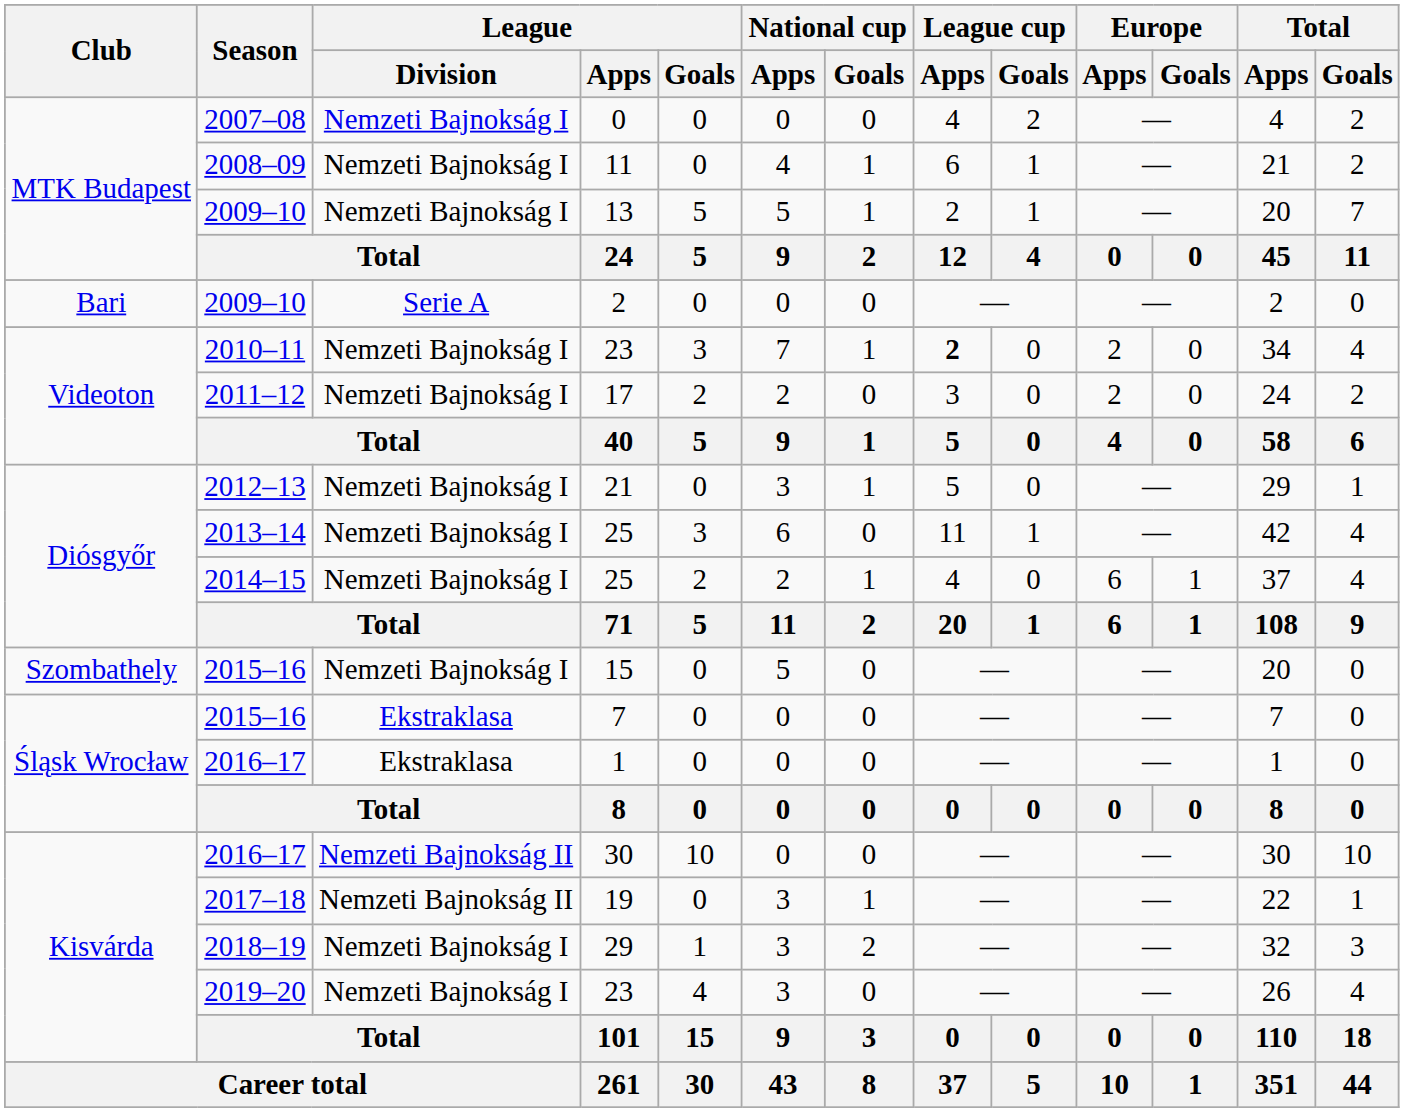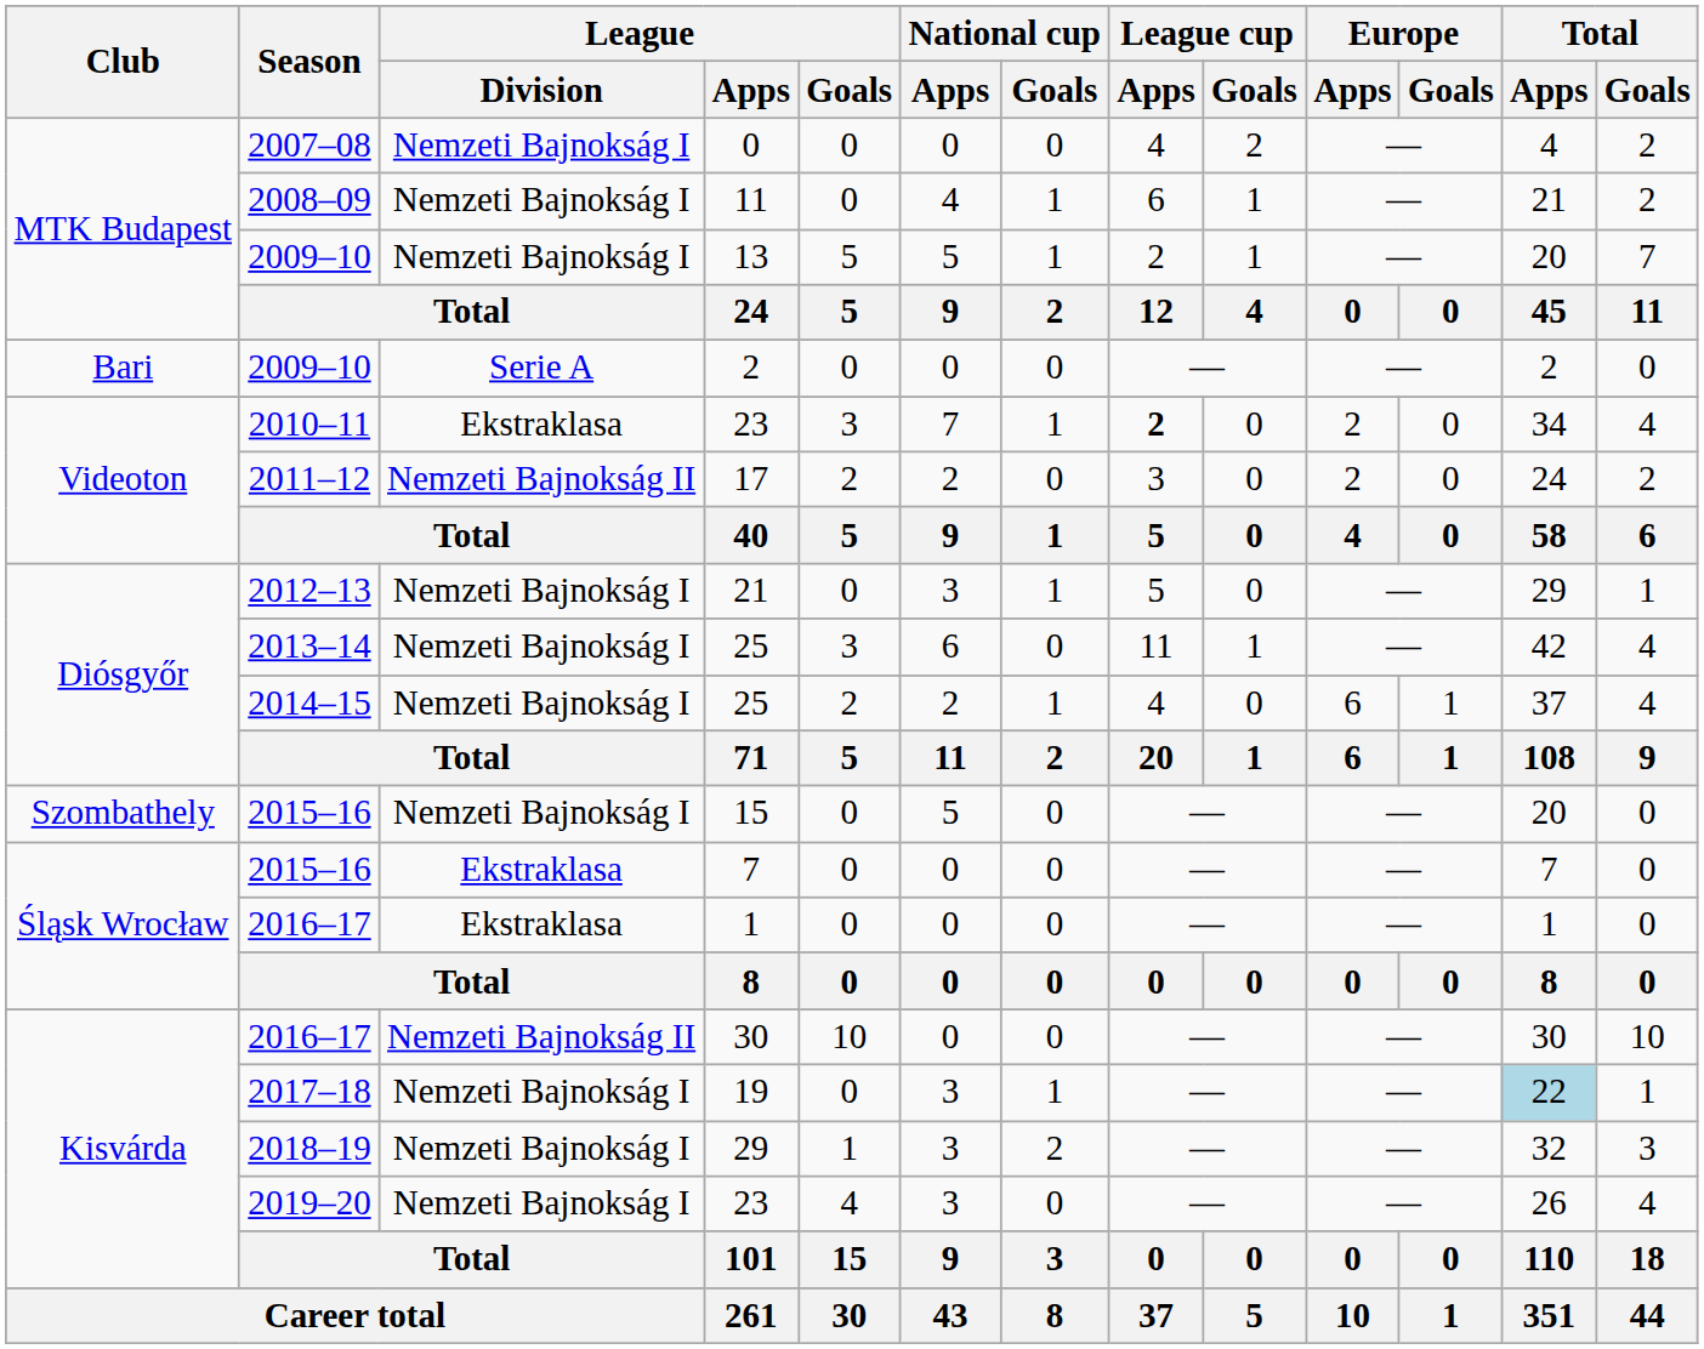 <table class="wikitable" style="text-align:center">
 <tr>
 <th rowspan="2">Club</th>
 <th rowspan="2">Season</th>
 <th colspan="3">League</th>
 <th colspan="2">National cup</th>
 <th colspan="2">League cup</th>
 <th colspan="2">Europe</th>
 <th colspan="2">Total</th>
 </tr>
 <tr>
 <th>Division</th>
 <th>Apps</th>
 <th>Goals</th>
 <th>Apps</th>
 <th>Goals</th>
 <th>Apps</th>
 <th>Goals</th>
 <th>Apps</th>
 <th>Goals</th>
 <th>Apps</th>
 <th>Goals</th>
 </tr>
 <tr>
 <td rowspan="4"><a href='#'>MTK Budapest</a></td>
 <td><a href='#'>2007–08</a></td>
 <td><a href='#'>Nemzeti Bajnokság I</a></td>
 <td>0</td>
 <td>0</td>
 <td>0</td>
 <td>0</td>
 <td>4</td>
 <td>2</td>
 <td colspan="2">—</td>
 <td>4</td>
 <td>2</td>
 </tr>
 <tr>
 <td><a href='#'>2008–09</a></td>
 <td>Nemzeti Bajnokság I</td>
 <td>11</td>
 <td>0</td>
 <td>4</td>
 <td>1</td>
 <td>6</td>
 <td>1</td>
 <td colspan="2">—</td>
 <td>21</td>
 <td>2</td>
 </tr>
 <tr>
 <td><a href='#'>2009–10</a></td>
 <td>Nemzeti Bajnokság I</td>
 <td>13</td>
 <td>5</td>
 <td>5</td>
 <td>1</td>
 <td>2</td>
 <td>1</td>
 <td colspan="2">—</td>
 <td>20</td>
 <td>7</td>
 </tr>
 <tr>
 <th colspan="2">Total</th>
 <th>24</th>
 <th>5</th>
 <th>9</th>
 <th>2</th>
 <th>12</th>
 <th>4</th>
 <th>0</th>
 <th>0</th>
 <th>45</th>
 <th>11</th>
 </tr>
 <tr>
 <td><a href='#'>Bari</a></td>
 <td><a href='#'>2009–10</a></td>
 <td><a href='#'>Serie A</a></td>
 <td>2</td>
 <td>0</td>
 <td>0</td>
 <td>0</td>
 <td colspan="2">—</td>
 <td colspan="2">—</td>
 <td>2</td>
 <td>0</td>
 </tr>
 <tr>
 <td rowspan="3"><a href='#'>Videoton</a></td>
 <td><a href='#'>2010–11</a></td>
-<td>Nemzeti Bajnokság I</td>
+<td>Ekstraklasa</td>
 <td>23</td>
 <td>3</td>
 <td>7</td>
 <td>1</td>
 <td><strong>2</strong></td>
 <td>0</td>
 <td>2</td>
 <td>0</td>
 <td>34</td>
 <td>4</td>
 </tr>
 <tr>
 <td><a href='#'>2011–12</a></td>
-<td>Nemzeti Bajnokság I</td>
+<td><a href='#'>Nemzeti Bajnokság II</a></td>
 <td>17</td>
 <td>2</td>
 <td>2</td>
 <td>0</td>
 <td>3</td>
 <td>0</td>
 <td>2</td>
 <td>0</td>
 <td>24</td>
 <td>2</td>
 </tr>
 <tr>
 <th colspan="2">Total</th>
 <th>40</th>
 <th>5</th>
 <th>9</th>
 <th>1</th>
 <th>5</th>
 <th>0</th>
 <th>4</th>
 <th>0</th>
 <th>58</th>
 <th>6</th>
 </tr>
 <tr>
 <td rowspan="4"><a href='#'>Diósgyőr</a></td>
 <td><a href='#'>2012–13</a></td>
 <td>Nemzeti Bajnokság I</td>
 <td>21</td>
 <td>0</td>
 <td>3</td>
 <td>1</td>
 <td>5</td>
 <td>0</td>
 <td colspan="2">—</td>
 <td>29</td>
 <td>1</td>
 </tr>
 <tr>
 <td><a href='#'>2013–14</a></td>
 <td>Nemzeti Bajnokság I</td>
 <td>25</td>
 <td>3</td>
 <td>6</td>
 <td>0</td>
 <td>11</td>
 <td>1</td>
 <td colspan="2">—</td>
 <td>42</td>
 <td>4</td>
 </tr>
 <tr>
 <td><a href='#'>2014–15</a></td>
 <td>Nemzeti Bajnokság I</td>
 <td>25</td>
 <td>2</td>
 <td>2</td>
 <td>1</td>
 <td>4</td>
 <td>0</td>
 <td>6</td>
 <td>1</td>
 <td>37</td>
 <td>4</td>
 </tr>
 <tr>
 <th colspan="2">Total</th>
 <th>71</th>
 <th>5</th>
 <th>11</th>
 <th>2</th>
 <th>20</th>
 <th>1</th>
 <th>6</th>
 <th>1</th>
 <th>108</th>
 <th>9</th>
 </tr>
 <tr>
 <td><a href='#'>Szombathely</a></td>
 <td><a href='#'>2015–16</a></td>
 <td>Nemzeti Bajnokság I</td>
 <td>15</td>
 <td>0</td>
 <td>5</td>
 <td>0</td>
 <td colspan="2">—</td>
 <td colspan="2">—</td>
 <td>20</td>
 <td>0</td>
 </tr>
 <tr>
 <td rowspan="3"><a href='#'>Śląsk Wrocław</a></td>
 <td><a href='#'>2015–16</a></td>
 <td><a href='#'>Ekstraklasa</a></td>
 <td>7</td>
 <td>0</td>
 <td>0</td>
 <td>0</td>
 <td colspan="2">—</td>
 <td colspan="2">—</td>
 <td>7</td>
 <td>0</td>
 </tr>
 <tr>
 <td><a href='#'>2016–17</a></td>
 <td>Ekstraklasa</td>
 <td>1</td>
 <td>0</td>
 <td>0</td>
 <td>0</td>
 <td colspan="2">—</td>
 <td colspan="2">—</td>
 <td>1</td>
 <td>0</td>
 </tr>
 <tr>
 <th colspan="2">Total</th>
 <th>8</th>
 <th>0</th>
 <th>0</th>
 <th>0</th>
 <th>0</th>
 <th>0</th>
 <th>0</th>
 <th>0</th>
 <th>8</th>
 <th>0</th>
 </tr>
 <tr>
 <td rowspan="5"><a href='#'>Kisvárda</a></td>
 <td><a href='#'>2016–17</a></td>
 <td><a href='#'>Nemzeti Bajnokság II</a></td>
 <td>30</td>
 <td>10</td>
 <td>0</td>
 <td>0</td>
 <td colspan="2">—</td>
 <td colspan="2">—</td>
 <td>30</td>
 <td>10</td>
 </tr>
 <tr>
 <td><a href='#'>2017–18</a></td>
-<td>Nemzeti Bajnokság II</td>
+<td>Nemzeti Bajnokság I</td>
 <td>19</td>
 <td>0</td>
 <td>3</td>
 <td>1</td>
 <td colspan="2">—</td>
 <td colspan="2">—</td>
-<td>22</td>
+<td style="background: lightblue;">22</td>
 <td>1</td>
 </tr>
 <tr>
 <td><a href='#'>2018–19</a></td>
 <td>Nemzeti Bajnokság I</td>
 <td>29</td>
 <td>1</td>
 <td>3</td>
 <td>2</td>
 <td colspan="2">—</td>
 <td colspan="2">—</td>
 <td>32</td>
 <td>3</td>
 </tr>
 <tr>
 <td><a href='#'>2019–20</a></td>
 <td>Nemzeti Bajnokság I</td>
 <td>23</td>
 <td>4</td>
 <td>3</td>
 <td>0</td>
 <td colspan="2">—</td>
 <td colspan="2">—</td>
 <td>26</td>
 <td>4</td>
 </tr>
 <tr>
 <th colspan="2">Total</th>
 <th>101</th>
 <th>15</th>
 <th>9</th>
 <th>3</th>
 <th>0</th>
 <th>0</th>
 <th>0</th>
 <th>0</th>
 <th>110</th>
 <th>18</th>
 </tr>
 <tr>
 <th colspan="3">Career total</th>
 <th>261</th>
 <th>30</th>
 <th>43</th>
 <th>8</th>
 <th>37</th>
 <th>5</th>
 <th>10</th>
 <th>1</th>
 <th>351</th>
 <th>44</th>
 </tr>
 </table>
